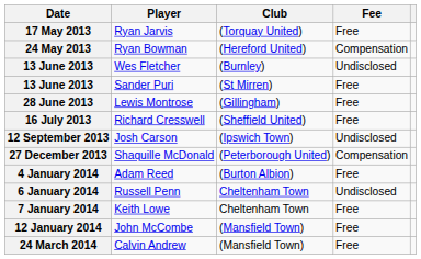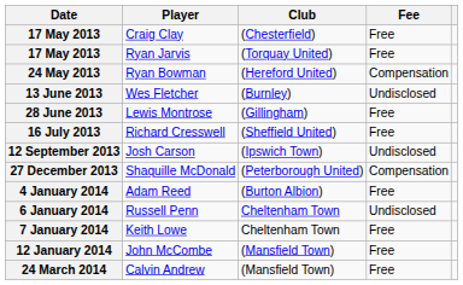 <table class="wikitable plainrowheaders">
 <tr>
 <th scope=col>Date</th>
 <th scope=col>Player</th>
 <th scope=col>Club</th>
 <th scope=col>Fee</th>
 <th scope=col class=unsortable></th>
+</tr>
+<tr>
+<th scope=row>17 May 2013</th>
+<td><a href='#'>Craig Clay</a></td>
+<td>(<a href='#'>Chesterfield</a>)</td>
+<td>Free</td>
+<td style="text-align:center;"></td>
 </tr>
 <tr>
 <th scope=row>17 May 2013</th>
 <td><a href='#'>Ryan Jarvis</a></td>
 <td>(<a href='#'>Torquay United</a>)</td>
 <td>Free</td>
 <td style="text-align:center;"></td>
 </tr>
 <tr>
 <th scope=row>24 May 2013</th>
 <td><a href='#'>Ryan Bowman</a></td>
 <td>(<a href='#'>Hereford United</a>)</td>
 <td>Compensation</td>
 <td style="text-align:center;"></td>
 </tr>
 <tr>
 <th scope=row>13 June 2013</th>
 <td><a href='#'>Wes Fletcher</a></td>
 <td>(<a href='#'>Burnley</a>)</td>
 <td>Undisclosed</td>
-<td style="text-align:center;"></td>
-</tr>
-<tr>
-<th scope=row>13 June 2013</th>
-<td><a href='#'>Sander Puri</a></td>
-<td>(<a href='#'>St Mirren</a>)</td>
-<td>Free</td>
 <td style="text-align:center;"></td>
 </tr>
 <tr>
 <th scope=row>28 June 2013</th>
 <td><a href='#'>Lewis Montrose</a></td>
 <td>(<a href='#'>Gillingham</a>)</td>
 <td>Free</td>
 <td style="text-align:center;"></td>
 </tr>
 <tr>
 <th scope=row>16 July 2013</th>
 <td><a href='#'>Richard Cresswell</a></td>
 <td>(<a href='#'>Sheffield United</a>)</td>
 <td>Free</td>
 <td style="text-align:center;"></td>
 </tr>
 <tr>
 <th scope=row>12 September 2013</th>
 <td><a href='#'>Josh Carson</a></td>
 <td>(<a href='#'>Ipswich Town</a>)</td>
 <td>Undisclosed</td>
 <td style="text-align:center;"></td>
 </tr>
 <tr>
 <th scope=row>27 December 2013</th>
 <td><a href='#'>Shaquille McDonald</a></td>
 <td>(<a href='#'>Peterborough United</a>)</td>
 <td>Compensation</td>
 <td style="text-align:center;"></td>
 </tr>
 <tr>
 <th scope=row>4 January 2014</th>
 <td><a href='#'>Adam Reed</a></td>
 <td>(<a href='#'>Burton Albion</a>)</td>
 <td>Free</td>
 <td style="text-align:center;"></td>
 </tr>
 <tr>
 <th scope=row>6 January 2014</th>
 <td><a href='#'>Russell Penn</a></td>
 <td><a href='#'>Cheltenham Town</a></td>
 <td>Undisclosed</td>
 <td style="text-align:center;"></td>
 </tr>
 <tr>
 <th scope=row>7 January 2014</th>
 <td><a href='#'>Keith Lowe</a></td>
 <td>Cheltenham Town</td>
 <td>Free</td>
 <td style="text-align:center;"></td>
 </tr>
 <tr>
 <th scope=row>12 January 2014</th>
 <td><a href='#'>John McCombe</a></td>
 <td>(<a href='#'>Mansfield Town</a>)</td>
 <td>Free</td>
 <td style="text-align:center;"></td>
 </tr>
 <tr>
 <th scope=row>24 March 2014</th>
 <td><a href='#'>Calvin Andrew</a></td>
 <td>(Mansfield Town)</td>
 <td>Free</td>
 <td style="text-align:center;"></td>
 </tr>
 </table>
